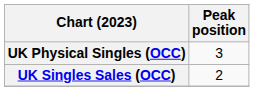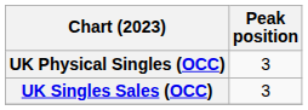 <table class="wikitable sortable plainrowheaders" style="text-align:center">
 <tr>
 <th scope="col">Chart (2023)</th>
 <th scope="col">Peak<br>position</th>
 </tr>
 <tr>
 <th scope="row">UK Physical Singles (<a href='#'>OCC</a>)</th>
 <td>3</td>
 </tr>
 <tr>
 <th scope="row"><a href='#'>UK Singles Sales</a> (<a href='#'>OCC</a>)</th>
-<td>2</td>
+<td>3</td>
 </tr>
 <tr>
 </tr>
 </table>
